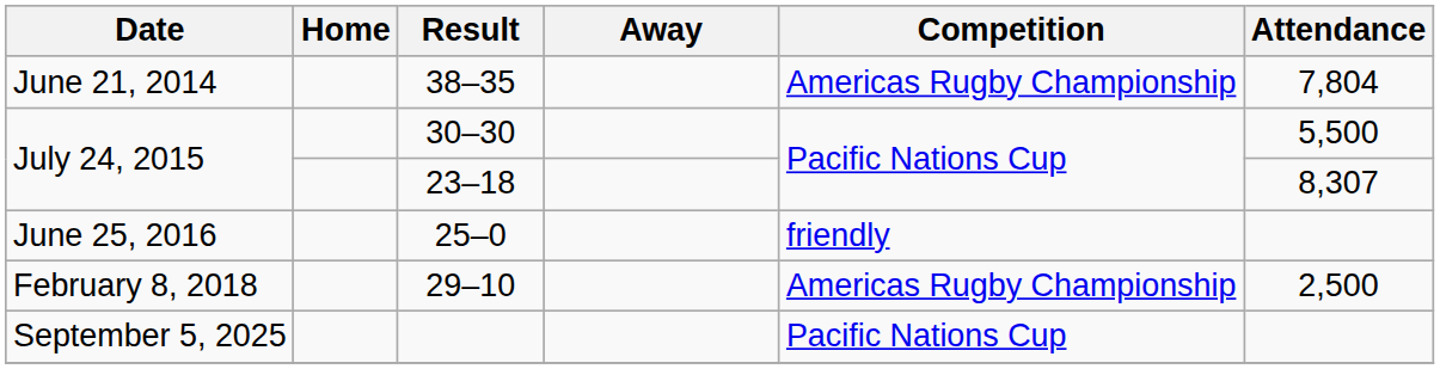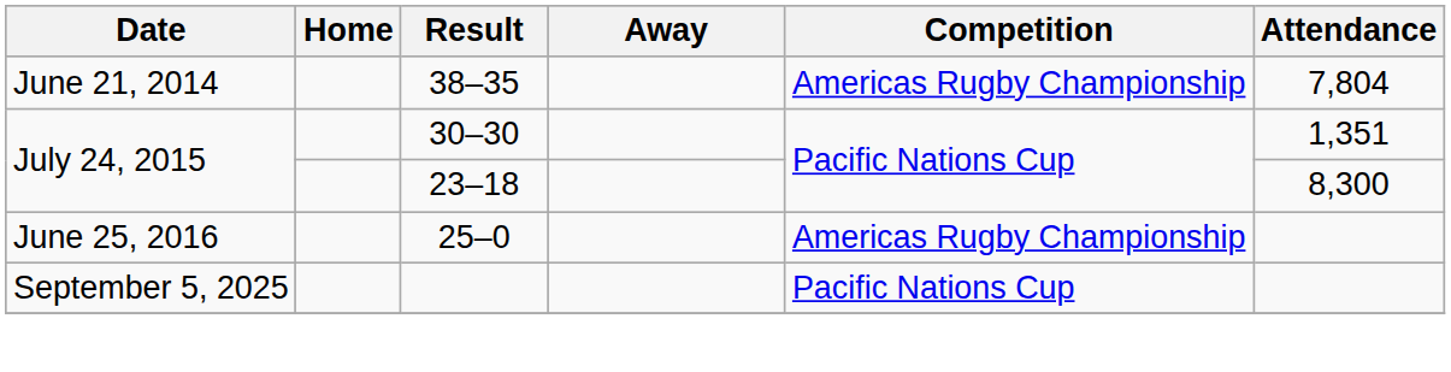 <table class="wikitable">
 <tr>
 <th>Date</th>
 <th>Home</th>
 <th width=65px>Result</th>
 <th width=110px>Away</th>
 <th>Competition</th>
 <th>Attendance</th>
 </tr>
 <tr>
 <td>June 21, 2014</td>
 <td></td>
 <td style="text-align:center;">38–35</td>
 <td></td>
 <td><a href='#'>Americas Rugby Championship</a></td>
 <td style="text-align:center;">7,804</td>
 </tr>
 <tr>
 <td rowspan="2">July 24, 2015</td>
 <td></td>
 <td style="text-align:center;">30–30</td>
 <td></td>
 <td rowspan="2"><a href='#'>Pacific Nations Cup</a></td>
-<td style="text-align:center;">5,500</td>
+<td style="text-align:center;">1,351</td>
 </tr>
 <tr>
 <td></td>
 <td style="text-align:center;">23–18</td>
 <td></td>
-<td style="text-align:center;">8,307</td>
+<td style="text-align:center;">8,300</td>
 </tr>
 <tr>
 <td>June 25, 2016</td>
 <td></td>
 <td style="text-align:center;">25–0</td>
 <td></td>
-<td><a href='#'>friendly</a></td>
+<td><a href='#'>Americas Rugby Championship</a></td>
 <td></td>
-</tr>
-<tr>
-<td>February 8, 2018</td>
-<td></td>
-<td style="text-align:center;">29–10</td>
-<td></td>
-<td><a href='#'>Americas Rugby Championship</a></td>
-<td style="text-align:center;">2,500</td>
 </tr>
 <tr>
 <td>September 5, 2025</td>
 <td></td>
 <td style="text-align:center;"></td>
 <td></td>
 <td><a href='#'>Pacific Nations Cup</a></td>
 <td style="text-align:center;"></td>
 </tr>
 <tr>
 </tr>
 </table>
